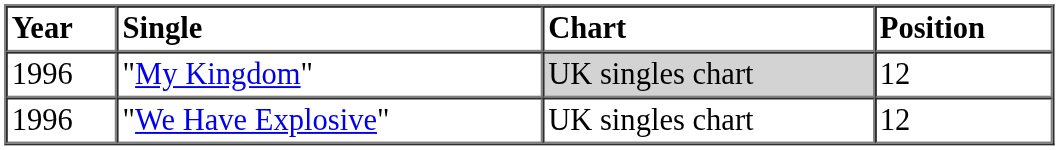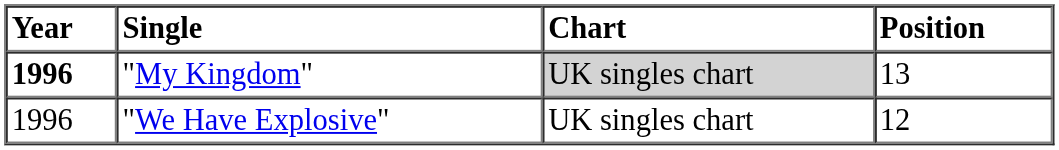 <table border="1" cellspacing="0" cellpadding="2" style="width:550px;">
 <tr>
 <th style="text-align:left; vertical-align:top;">Year</th>
 <th style="text-align:left; vertical-align:top;">Single</th>
 <th style="text-align:left; vertical-align:top;">Chart</th>
 <th style="text-align:left; vertical-align:top;">Position</th>
 </tr>
 <tr style="text-align:left; vertical-align:top;">
-<td>1996</td>
+<td><strong>1996</strong></td>
 <td>"<a href='#'>My Kingdom</a>"</td>
 <td style="background: lightgrey;">UK singles chart</td>
-<td>12</td>
+<td>13</td>
 </tr>
 <tr style="text-align:left; vertical-align:top;">
 <td>1996</td>
 <td>"<a href='#'>We Have Explosive</a>"</td>
 <td>UK singles chart</td>
 <td>12</td>
 </tr>
 </table>
